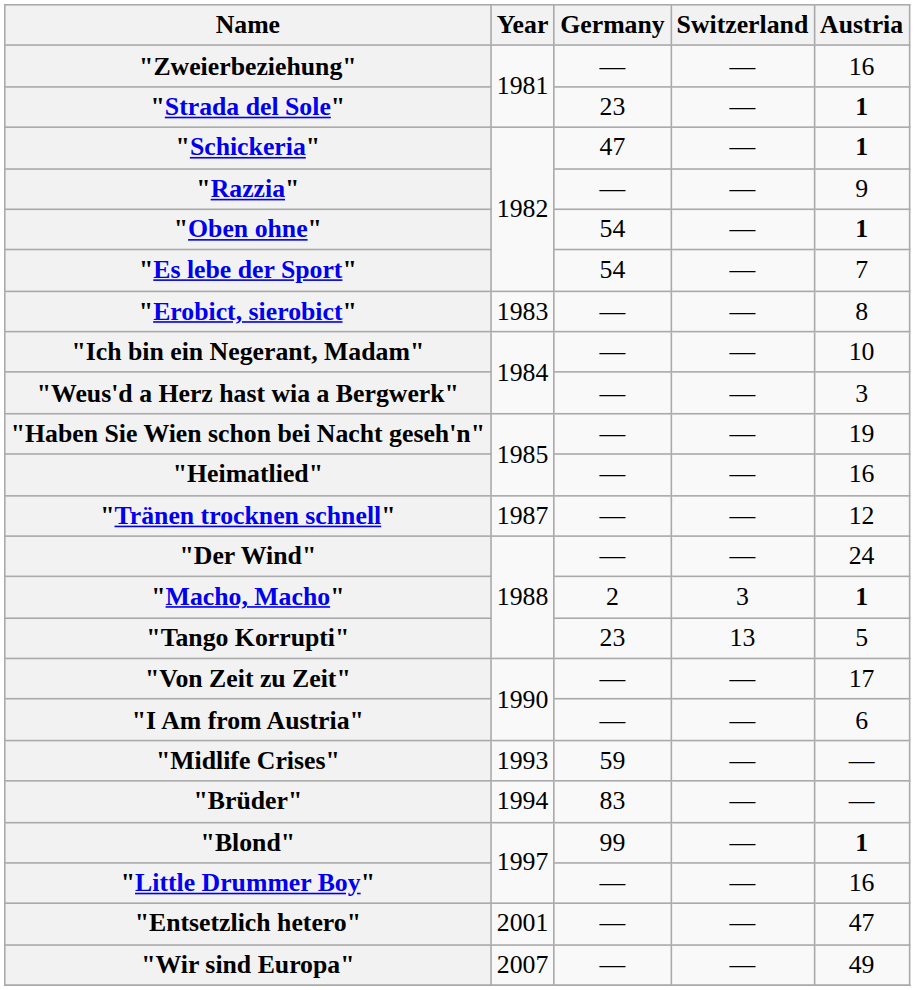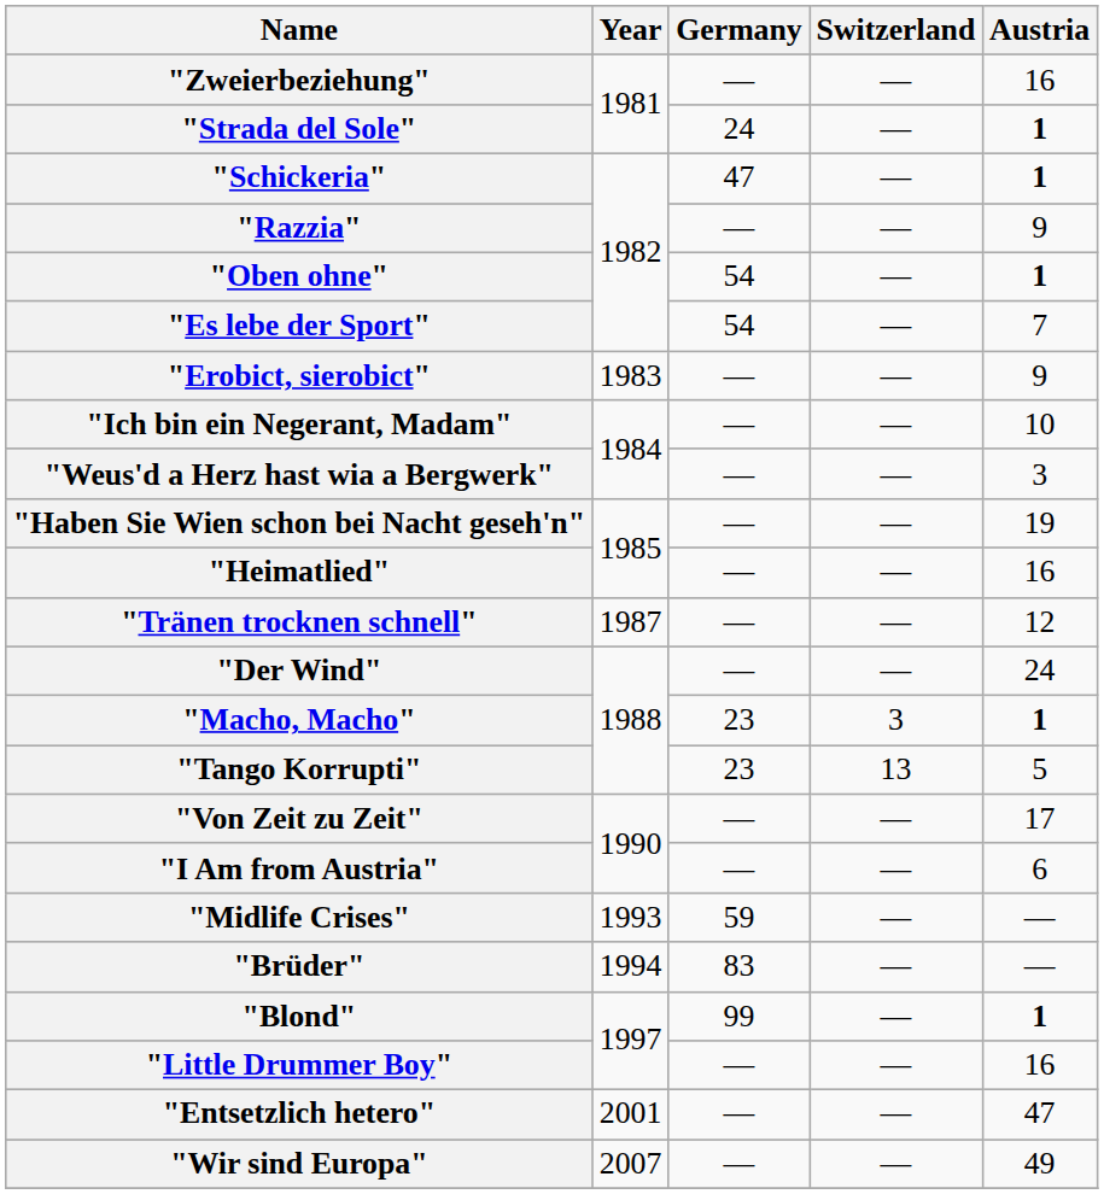 <table class="wikitable plainrowheaders">
 <tr>
 <th align="left">Name</th>
 <th align="center">Year</th>
 <th align="right">Germany</th>
 <th align="right">Switzerland</th>
 <th align="right">Austria</th>
 </tr>
 <tr>
 <th scope="row">"Zweierbeziehung"</th>
 <td rowspan="2">1981</td>
 <td align="center">—</td>
 <td align="center">—</td>
 <td align="center">16</td>
 </tr>
 <tr>
 <th scope="row">"<a href='#'>Strada del Sole</a>"</th>
-<td align="center">23</td>
+<td align="center">24</td>
 <td align="center">—</td>
 <td align="center"><strong>1</strong></td>
 </tr>
 <tr>
 <th scope="row">"<a href='#'>Schickeria</a>"</th>
 <td rowspan="4">1982</td>
 <td align="center">47</td>
 <td align="center">—</td>
 <td align="center"><strong>1</strong></td>
 </tr>
 <tr>
 <th scope="row">"<a href='#'>Razzia</a>"</th>
 <td align="center">—</td>
 <td align="center">—</td>
 <td align="center">9</td>
 </tr>
 <tr>
 <th scope="row">"<a href='#'>Oben ohne</a>"</th>
 <td align="center">54</td>
 <td align="center">—</td>
 <td align="center"><strong>1</strong></td>
 </tr>
 <tr>
 <th scope="row">"<a href='#'>Es lebe der Sport</a>"</th>
 <td align="center">54</td>
 <td align="center">—</td>
 <td align="center">7</td>
 </tr>
 <tr>
 <th scope="row">"<a href='#'>Erobict, sierobict</a>"</th>
 <td>1983</td>
 <td align="center">—</td>
 <td align="center">—</td>
-<td align="center">8</td>
+<td align="center">9</td>
 </tr>
 <tr>
 <th scope="row">"Ich bin ein Negerant, Madam"</th>
 <td rowspan="2">1984</td>
 <td align="center">—</td>
 <td align="center">—</td>
 <td align="center">10</td>
 </tr>
 <tr>
 <th scope="row">"Weus'd a Herz hast wia a Bergwerk"</th>
 <td align="center">—</td>
 <td align="center">—</td>
 <td align="center">3</td>
 </tr>
 <tr>
 <th scope="row">"Haben Sie Wien schon bei Nacht geseh'n"</th>
 <td rowspan="2">1985</td>
 <td align="center">—</td>
 <td align="center">—</td>
 <td align="center">19</td>
 </tr>
 <tr>
 <th scope="row">"Heimatlied"</th>
 <td align="center">—</td>
 <td align="center">—</td>
 <td align="center">16</td>
 </tr>
 <tr>
 <th scope="row">"<a href='#'>Tränen trocknen schnell</a>"</th>
 <td>1987</td>
 <td align="center">—</td>
 <td align="center">—</td>
 <td align="center">12</td>
 </tr>
 <tr>
 <th scope="row">"Der Wind"</th>
 <td rowspan="3">1988</td>
 <td align="center">—</td>
 <td align="center">—</td>
 <td align="center">24</td>
 </tr>
 <tr>
 <th scope="row">"<a href='#'>Macho, Macho</a>"</th>
-<td align="center">2</td>
+<td align="center">23</td>
 <td align="center">3</td>
 <td align="center"><strong>1</strong></td>
 </tr>
 <tr>
 <th scope="row">"Tango Korrupti"</th>
 <td align="center">23</td>
 <td align="center">13</td>
 <td align="center">5</td>
 </tr>
 <tr>
 <th scope="row">"Von Zeit zu Zeit"</th>
 <td rowspan="2">1990</td>
 <td align="center">—</td>
 <td align="center">—</td>
 <td align="center">17</td>
 </tr>
 <tr>
 <th scope="row">"I Am from Austria"</th>
 <td align="center">—</td>
 <td align="center">—</td>
 <td align="center">6</td>
 </tr>
 <tr>
 <th scope="row">"Midlife Crises"</th>
 <td>1993</td>
 <td align="center">59</td>
 <td align="center">—</td>
 <td align="center">—</td>
 </tr>
 <tr>
 <th scope="row">"Brüder"</th>
 <td>1994</td>
 <td align="center">83</td>
 <td align="center">—</td>
 <td align="center">—</td>
 </tr>
 <tr>
 <th scope="row">"Blond"</th>
 <td rowspan="2">1997</td>
 <td align="center">99</td>
 <td align="center">—</td>
 <td align="center"><strong>1</strong></td>
 </tr>
 <tr>
 <th scope="row">"<a href='#'>Little Drummer Boy</a>"</th>
 <td align="center">—</td>
 <td align="center">—</td>
 <td align="center">16</td>
 </tr>
 <tr>
 <th scope="row">"Entsetzlich hetero"</th>
 <td>2001</td>
 <td align="center">—</td>
 <td align="center">—</td>
 <td align="center">47</td>
 </tr>
 <tr>
 <th scope="row">"Wir sind Europa"</th>
 <td>2007</td>
 <td align="center">—</td>
 <td align="center">—</td>
 <td align="center">49</td>
 </tr>
 <tr>
 </tr>
 </table>
